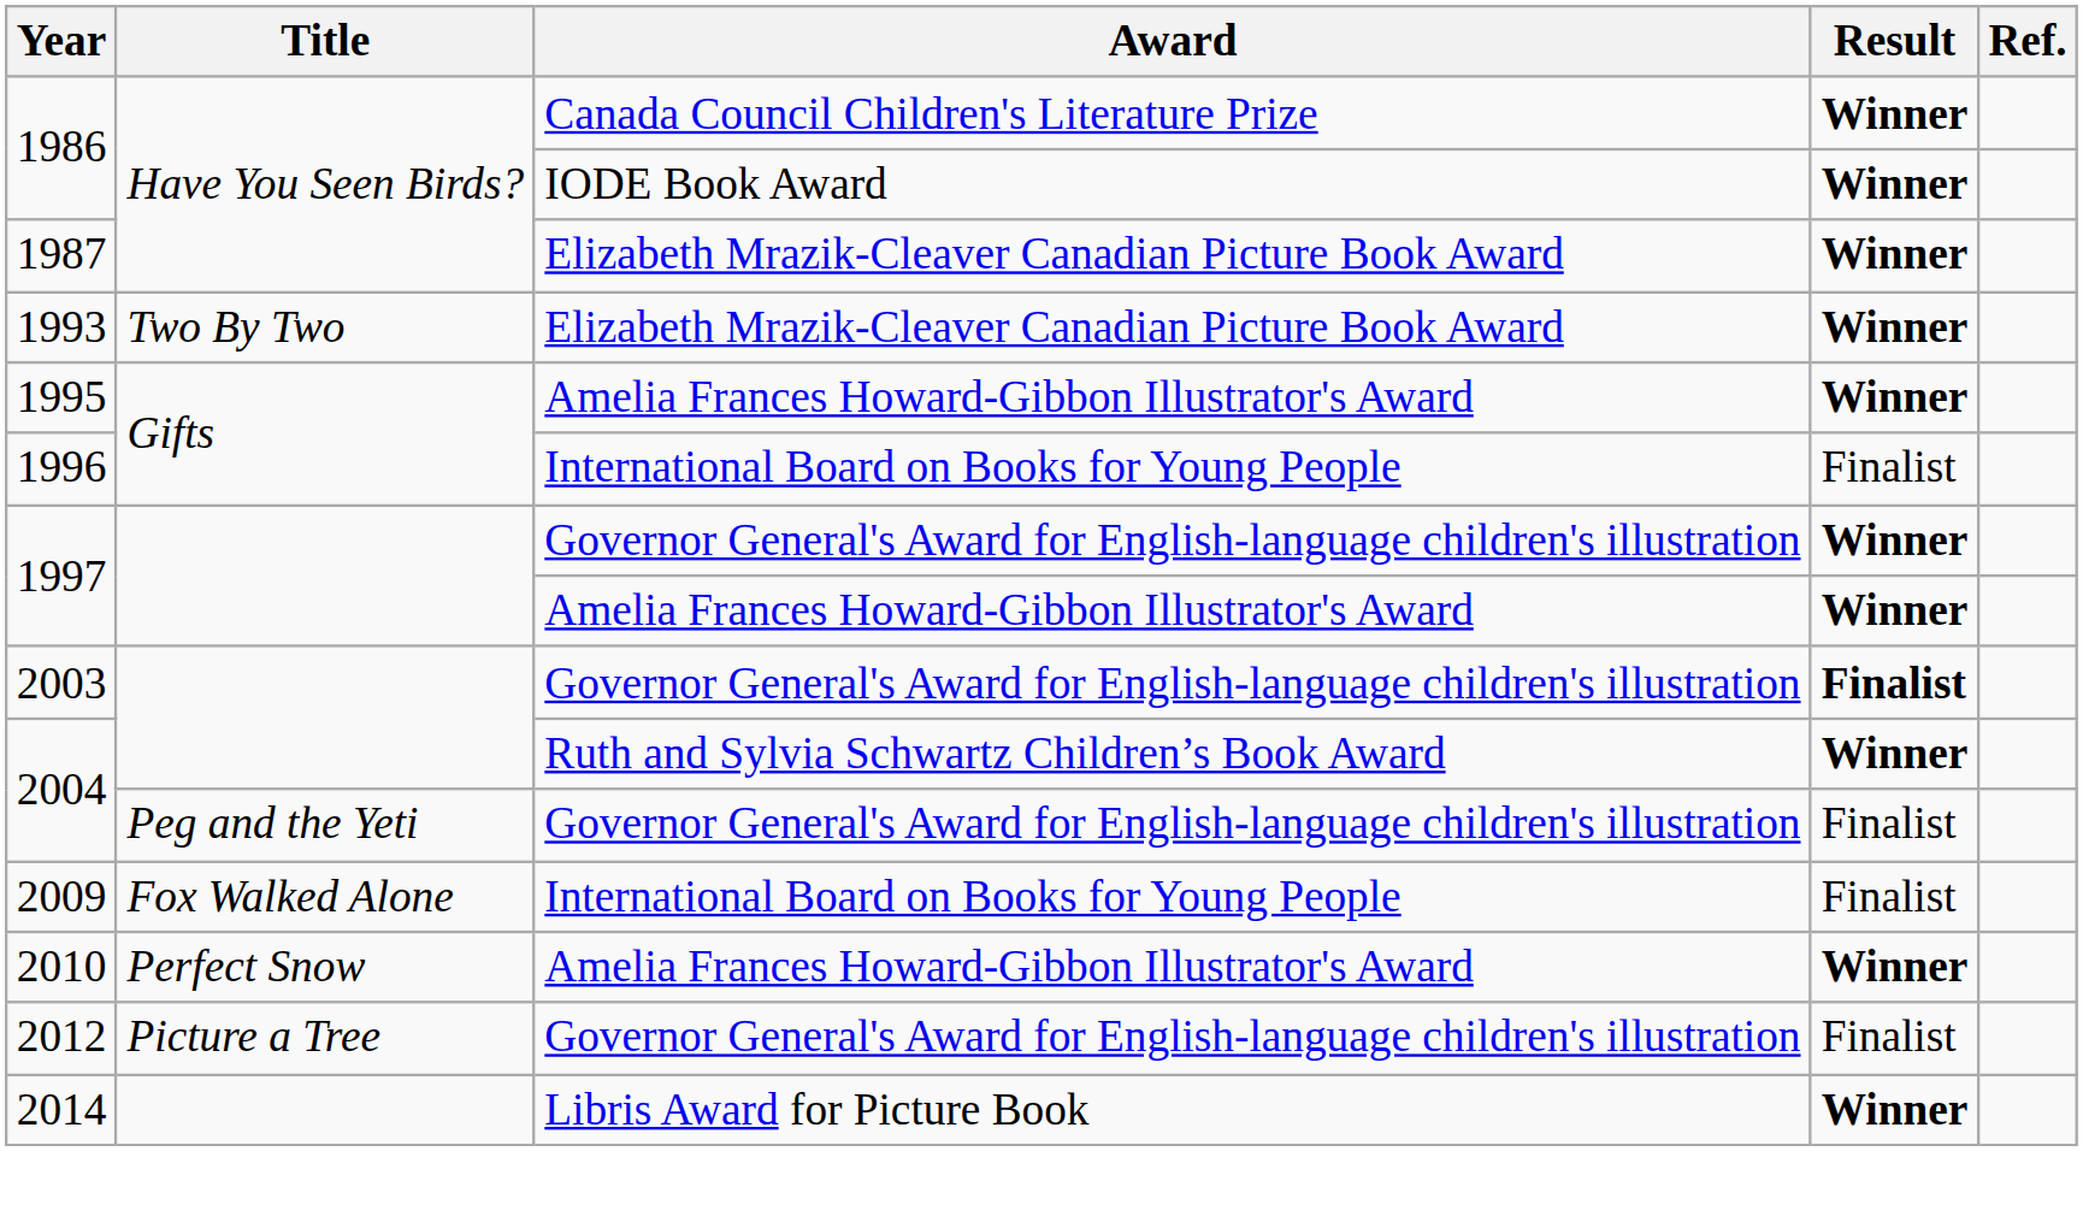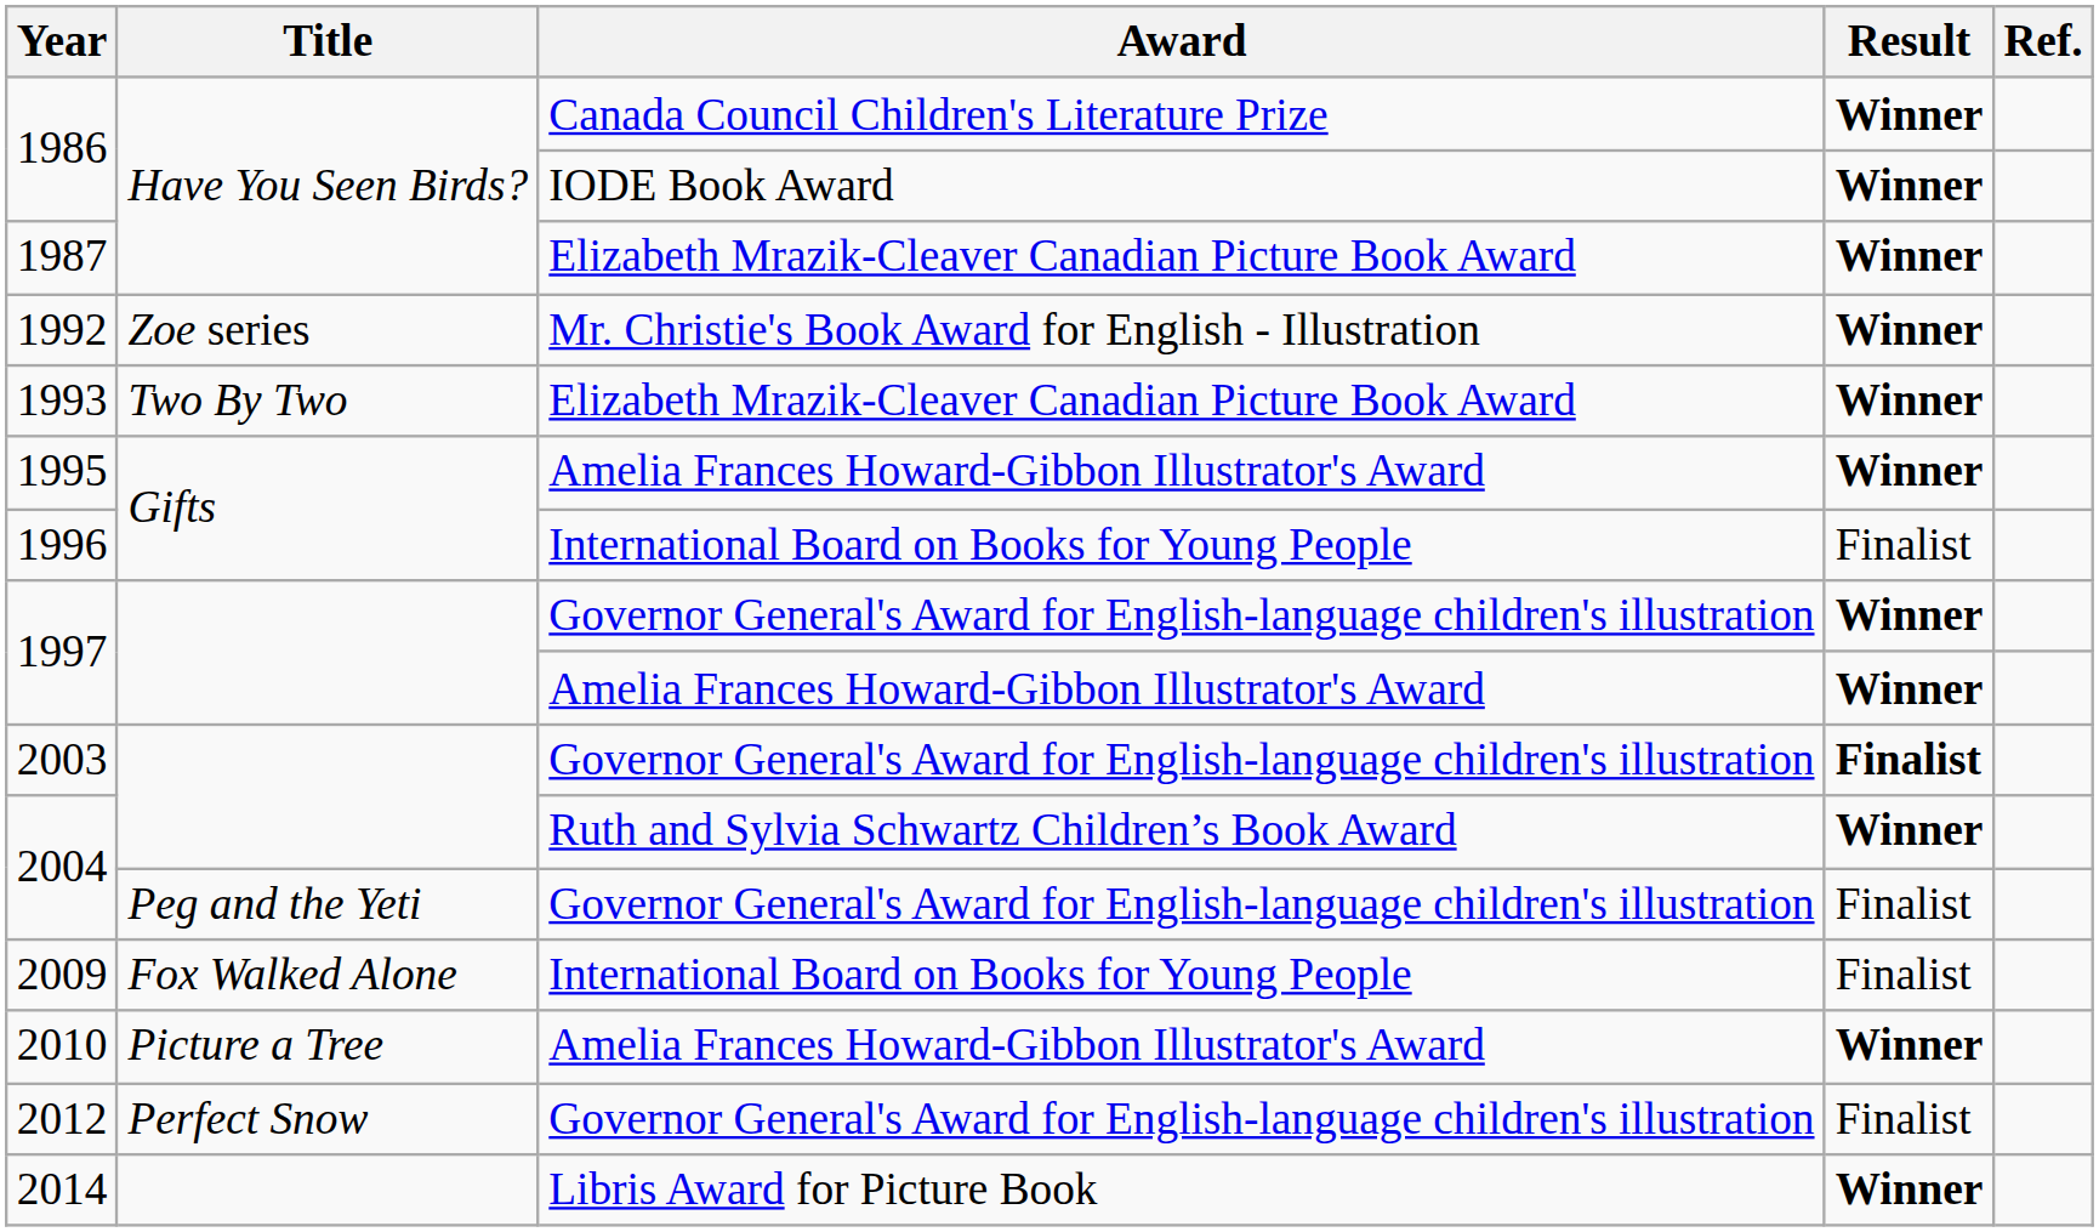 <table class="wikitable sortable mw-collapsible">
 <tr>
 <th>Year</th>
 <th>Title</th>
 <th>Award</th>
 <th>Result</th>
 <th>Ref.</th>
 </tr>
 <tr>
 <td rowspan="2">1986</td>
 <td rowspan="3"><em>Have You Seen Birds?</em></td>
 <td><a href='#'>Canada Council Children's Literature Prize</a></td>
 <td><strong>Winner</strong></td>
 <td></td>
 </tr>
 <tr>
 <td>IODE Book Award</td>
 <td><strong>Winner</strong></td>
 <td></td>
 </tr>
 <tr>
 <td>1987</td>
 <td><a href='#'>Elizabeth Mrazik-Cleaver Canadian Picture Book Award</a></td>
+<td><strong>Winner</strong></td>
+<td></td>
+</tr>
+<tr>
+<td>1992</td>
+<td><em>Zoe</em> series</td>
+<td><a href='#'>Mr. Christie's Book Award</a> for English - Illustration</td>
 <td><strong>Winner</strong></td>
 <td></td>
 </tr>
 <tr>
 <td>1993</td>
 <td><em>Two By Two</em></td>
 <td><a href='#'>Elizabeth Mrazik-Cleaver Canadian Picture Book Award</a></td>
 <td><strong>Winner</strong></td>
 <td></td>
 </tr>
 <tr>
 <td>1995</td>
 <td rowspan="2"><em>Gifts</em></td>
 <td><a href='#'>Amelia Frances Howard-Gibbon Illustrator's Award</a></td>
 <td><strong>Winner</strong></td>
 <td></td>
 </tr>
 <tr>
 <td>1996</td>
 <td><a href='#'>International Board on Books for Young People</a></td>
 <td>Finalist</td>
 <td></td>
 </tr>
 <tr>
 <td rowspan="2">1997</td>
 <td rowspan="2"></td>
 <td><a href='#'>Governor General's Award for English-language children's illustration</a></td>
 <td><strong>Winner</strong></td>
 <td></td>
 </tr>
 <tr>
 <td><a href='#'>Amelia Frances Howard-Gibbon Illustrator's Award</a></td>
 <td><strong>Winner</strong></td>
 <td></td>
 </tr>
 <tr>
 <td>2003</td>
 <td rowspan="2"></td>
 <td><a href='#'>Governor General's Award for English-language children's illustration</a></td>
 <td><strong>Finalist</strong></td>
 <td></td>
 </tr>
 <tr>
 <td rowspan="2">2004</td>
 <td><a href='#'>Ruth and Sylvia Schwartz Children’s Book Award</a></td>
 <td><strong>Winner</strong></td>
 <td></td>
 </tr>
 <tr>
 <td><em>Peg and the Yeti</em></td>
 <td><a href='#'>Governor General's Award for English-language children's illustration</a></td>
 <td>Finalist</td>
 <td></td>
 </tr>
 <tr>
 <td>2009</td>
 <td><em>Fox Walked Alone</em></td>
 <td><a href='#'>International Board on Books for Young People</a></td>
 <td>Finalist</td>
 <td></td>
 </tr>
 <tr>
 <td>2010</td>
-<td><em>Perfect Snow</em></td>
+<td><em>Picture a Tree</em></td>
 <td><a href='#'>Amelia Frances Howard-Gibbon Illustrator's Award</a></td>
 <td><strong>Winner</strong></td>
 <td></td>
 </tr>
 <tr>
 <td>2012</td>
-<td><em>Picture a Tree</em></td>
+<td><em>Perfect Snow</em></td>
 <td><a href='#'>Governor General's Award for English-language children's illustration</a></td>
 <td>Finalist</td>
 <td></td>
 </tr>
 <tr>
 <td>2014</td>
 <td></td>
 <td><a href='#'>Libris Award</a> for Picture Book</td>
 <td><strong>Winner</strong></td>
 <td></td>
 </tr>
 </table>
